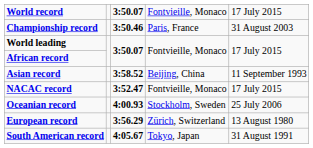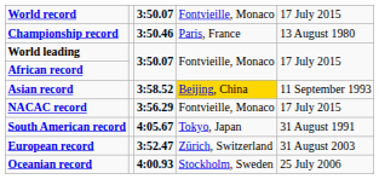 <table class="wikitable">
 <tr>
 <td><strong><a href='#'>World record</a></strong></td>
 <td></td>
 <td><strong>3:50.07</strong></td>
 <td><a href='#'>Fontvieille</a>, Monaco</td>
 <td>17 July 2015</td>
 </tr>
 <tr>
 <td><strong><a href='#'>Championship record</a></strong></td>
 <td></td>
 <td><strong>3:50.46</strong></td>
 <td><a href='#'>Paris</a>, France</td>
-<td>31 August 2003</td>
+<td>13 August 1980</td>
 </tr>
 <tr>
 <td><strong>World leading</strong></td>
 <td rowspan=2></td>
 <td rowspan=2><strong>3:50.07</strong></td>
 <td rowspan=2>Fontvieille, Monaco</td>
 <td rowspan=2>17 July 2015</td>
 </tr>
 <tr>
 <td><strong><a href='#'>African record</a></strong></td>
 </tr>
 <tr>
 <td><strong><a href='#'>Asian record</a></strong></td>
 <td></td>
 <td><strong>3:58.52</strong></td>
-<td><a href='#'>Beijing</a>, China</td>
+<td style="background: gold;"><a href='#'>Beijing</a>, China</td>
 <td>11 September 1993</td>
 </tr>
 <tr>
 <td><strong><a href='#'>NACAC record</a></strong></td>
 <td></td>
-<td><strong>3:52.47</strong></td>
+<td><strong>3:56.29</strong></td>
 <td>Fontvieille, Monaco</td>
 <td>17 July 2015</td>
+</tr>
+<tr>
+<td><strong><a href='#'>South American record</a></strong></td>
+<td></td>
+<td><strong>4:05.67</strong></td>
+<td><a href='#'>Tokyo</a>, Japan</td>
+<td>31 August 1991</td>
+</tr>
+<tr>
+<td><strong><a href='#'>European record</a></strong></td>
+<td></td>
+<td><strong>3:52.47</strong></td>
+<td><a href='#'>Zürich</a>, Switzerland</td>
+<td>31 August 2003</td>
 </tr>
 <tr>
 <td><strong><a href='#'>Oceanian record</a></strong></td>
 <td></td>
 <td><strong>4:00.93</strong></td>
 <td><a href='#'>Stockholm</a>, Sweden</td>
 <td>25 July 2006</td>
 </tr>
-<tr>
-<td><strong><a href='#'>European record</a></strong></td>
-<td></td>
-<td><strong>3:56.29</strong></td>
-<td><a href='#'>Zürich</a>, Switzerland</td>
-<td>13 August 1980</td>
-</tr>
-<tr>
-<td><strong><a href='#'>South American record</a></strong></td>
-<td></td>
-<td><strong>4:05.67</strong></td>
-<td><a href='#'>Tokyo</a>, Japan</td>
-<td>31 August 1991</td>
-</tr>
 </table>
